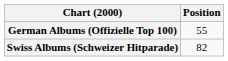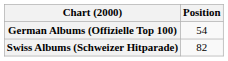 <table class="wikitable sortable plainrowheaders" style="text-align:center">
 <tr>
 <th scope="col">Chart (2000)</th>
 <th scope="col">Position</th>
 </tr>
 <tr>
 <th scope="row">German Albums (Offizielle Top 100)</th>
-<td>55</td>
+<td>54</td>
 </tr>
 <tr>
 <th scope="row">Swiss Albums (Schweizer Hitparade)</th>
 <td>82</td>
 </tr>
 </table>
